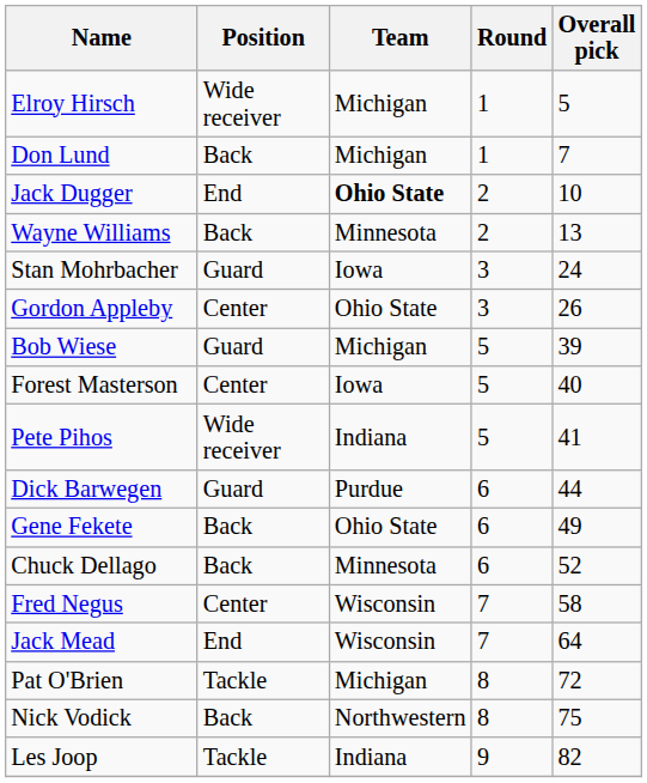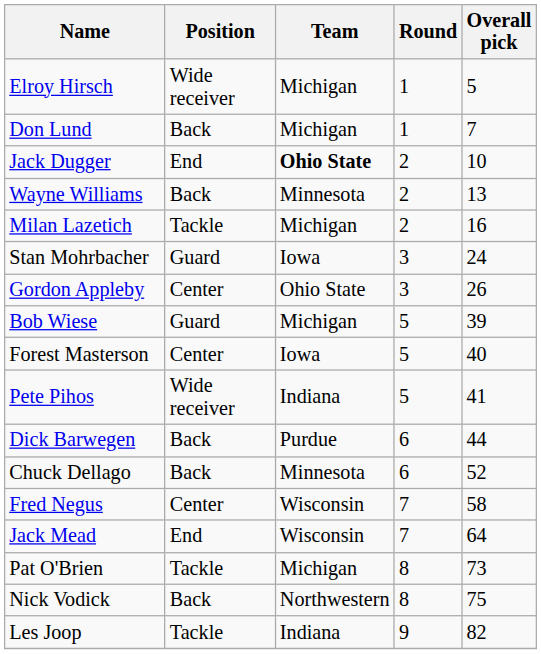 <table class="sortable wikitable">
 <tr>
 <th width="120">Name</th>
 <th width="80">Position</th>
 <th width="80">Team</th>
 <th width="25">Round</th>
 <th width="25">Overall pick</th>
 </tr>
 <tr align="left" bgcolor="">
 <td><a href='#'>Elroy Hirsch</a></td>
 <td>Wide receiver</td>
 <td>Michigan</td>
 <td>1</td>
 <td>5</td>
 </tr>
 <tr align="left" bgcolor="">
 <td><a href='#'>Don Lund</a></td>
 <td>Back</td>
 <td>Michigan</td>
 <td>1</td>
 <td>7</td>
 </tr>
 <tr align="left" bgcolor="">
 <td><a href='#'>Jack Dugger</a></td>
 <td>End</td>
 <td><strong>Ohio State</strong></td>
 <td>2</td>
 <td>10</td>
 </tr>
 <tr align="left" bgcolor="">
 <td><a href='#'>Wayne Williams</a></td>
 <td>Back</td>
 <td>Minnesota</td>
 <td>2</td>
 <td>13</td>
+</tr>
+<tr align="left" bgcolor="">
+<td><a href='#'>Milan Lazetich</a></td>
+<td>Tackle</td>
+<td>Michigan</td>
+<td>2</td>
+<td>16</td>
 </tr>
 <tr align="left" bgcolor="">
 <td>Stan Mohrbacher</td>
 <td>Guard</td>
 <td>Iowa</td>
 <td>3</td>
 <td>24</td>
 </tr>
 <tr align="left" bgcolor="">
 <td><a href='#'>Gordon Appleby</a></td>
 <td>Center</td>
 <td>Ohio State</td>
 <td>3</td>
 <td>26</td>
 </tr>
 <tr align="left" bgcolor="">
 <td><a href='#'>Bob Wiese</a></td>
 <td>Guard</td>
 <td>Michigan</td>
 <td>5</td>
 <td>39</td>
 </tr>
 <tr align="left" bgcolor="">
 <td>Forest Masterson</td>
 <td>Center</td>
 <td>Iowa</td>
 <td>5</td>
 <td>40</td>
 </tr>
 <tr align="left" bgcolor="">
 <td><a href='#'>Pete Pihos</a></td>
 <td>Wide receiver</td>
 <td>Indiana</td>
 <td>5</td>
 <td>41</td>
 </tr>
 <tr align="left" bgcolor="">
 <td><a href='#'>Dick Barwegen</a></td>
-<td>Guard</td>
+<td>Back</td>
 <td>Purdue</td>
 <td>6</td>
 <td>44</td>
-</tr>
-<tr align="left" bgcolor="">
-<td><a href='#'>Gene Fekete</a></td>
-<td>Back</td>
-<td>Ohio State</td>
-<td>6</td>
-<td>49</td>
 </tr>
 <tr align="left" bgcolor="">
 <td>Chuck Dellago</td>
 <td>Back</td>
 <td>Minnesota</td>
 <td>6</td>
 <td>52</td>
 </tr>
 <tr align="left" bgcolor="">
 <td><a href='#'>Fred Negus</a></td>
 <td>Center</td>
 <td>Wisconsin</td>
 <td>7</td>
 <td>58</td>
 </tr>
 <tr align="left" bgcolor="">
 <td><a href='#'>Jack Mead</a></td>
 <td>End</td>
 <td>Wisconsin</td>
 <td>7</td>
 <td>64</td>
 </tr>
 <tr align="left" bgcolor="">
 <td>Pat O'Brien</td>
 <td>Tackle</td>
 <td>Michigan</td>
 <td>8</td>
-<td>72</td>
+<td>73</td>
 </tr>
 <tr align="left" bgcolor="">
 <td>Nick Vodick</td>
 <td>Back</td>
 <td>Northwestern</td>
 <td>8</td>
 <td>75</td>
 </tr>
 <tr align="left" bgcolor="">
 <td>Les Joop</td>
 <td>Tackle</td>
 <td>Indiana</td>
 <td>9</td>
 <td>82</td>
 </tr>
 <tr align="left" bgcolor="">
 </tr>
 </table>
